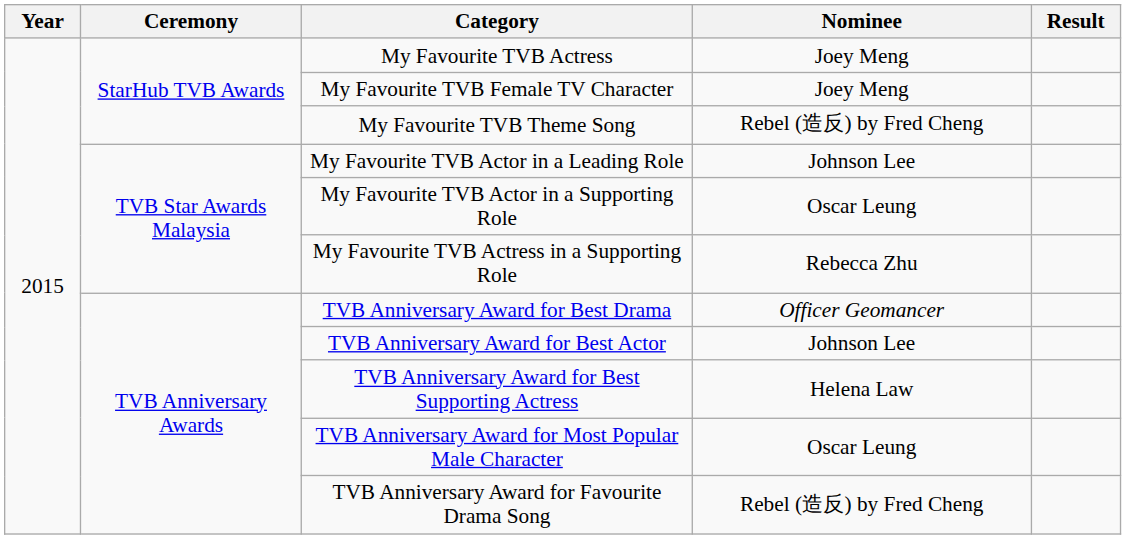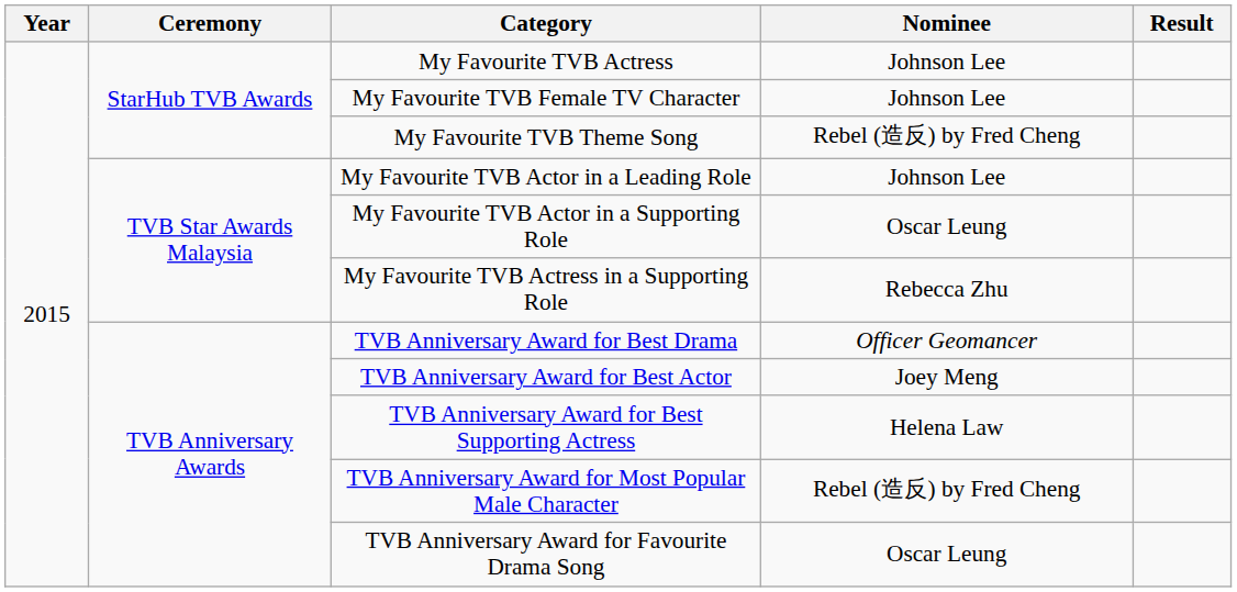 <table class="wikitable" style="width:95%;">
 <tr>
 <th style="width:50px;">Year</th>
 <th style="width:160px;">Ceremony</th>
 <th style="width:290px;">Category</th>
 <th style="width:250px;">Nominee</th>
 <th style="width:60px;">Result</th>
 </tr>
 <tr>
 <td align="center" rowspan=11>2015</td>
 <td align="center" rowspan=3><a href='#'>StarHub TVB Awards</a></td>
 <td align="center">My Favourite TVB Actress</td>
-<td align="center">Joey Meng</td>
+<td align="center">Johnson Lee</td>
 <td></td>
 </tr>
 <tr>
 <td align="center">My Favourite TVB Female TV Character</td>
-<td align="center">Joey Meng</td>
+<td align="center">Johnson Lee</td>
 <td></td>
 </tr>
 <tr>
 <td align="center">My Favourite TVB Theme Song</td>
 <td align="center">Rebel (造反) by Fred Cheng</td>
 <td></td>
 </tr>
 <tr>
 <td align="center" rowspan=3><a href='#'>TVB Star Awards Malaysia</a></td>
 <td align="center">My Favourite TVB Actor in a Leading Role</td>
 <td align="center">Johnson Lee</td>
 <td></td>
 </tr>
 <tr>
 <td align="center">My Favourite TVB Actor in a Supporting Role</td>
 <td align="center">Oscar Leung</td>
 <td></td>
 </tr>
 <tr>
 <td align="center">My Favourite TVB Actress in a Supporting Role</td>
 <td align="center">Rebecca Zhu</td>
 <td></td>
 </tr>
 <tr>
 <td align="center" rowspan=5><a href='#'>TVB Anniversary Awards</a></td>
 <td align="center"><a href='#'>TVB Anniversary Award for Best Drama</a></td>
 <td align="center"><em>Officer Geomancer</em></td>
 <td></td>
 </tr>
 <tr>
 <td align="center"><a href='#'>TVB Anniversary Award for Best Actor</a></td>
-<td align="center">Johnson Lee</td>
+<td align="center">Joey Meng</td>
 <td></td>
 </tr>
 <tr>
 <td align="center"><a href='#'>TVB Anniversary Award for Best Supporting Actress</a></td>
 <td align="center">Helena Law</td>
 <td></td>
 </tr>
 <tr>
 <td align="center"><a href='#'>TVB Anniversary Award for Most Popular Male Character</a></td>
-<td align="center">Oscar Leung</td>
+<td align="center">Rebel (造反) by Fred Cheng</td>
 <td></td>
 </tr>
 <tr>
 <td align="center">TVB Anniversary Award for Favourite Drama Song</td>
-<td align="center">Rebel (造反) by Fred Cheng</td>
+<td align="center">Oscar Leung</td>
 <td></td>
 </tr>
 </table>
